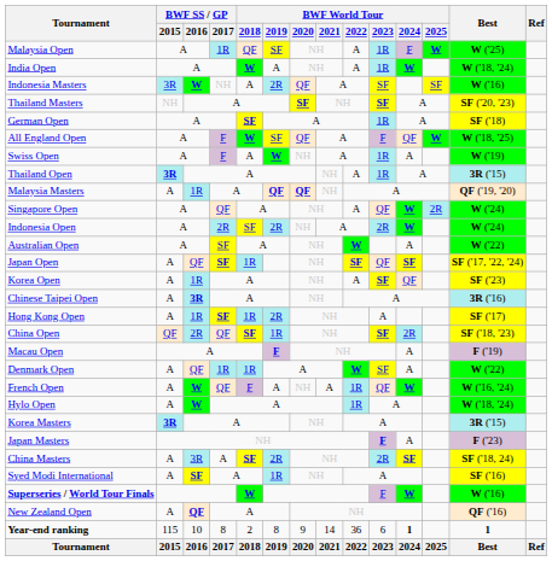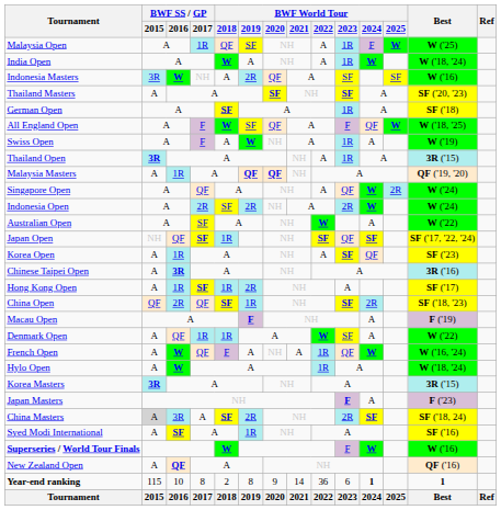 <table class="wikitable" style="font-size: 90%; text-align:center">
 <tr>
 <th rowspan="2">Tournament</th>
 <th colspan="3"><a href='#'>BWF SS</a> / <a href='#'>GP</a></th>
 <th colspan="8"><a href='#'>BWF World Tour</a></th>
 <th rowspan="2">Best</th>
 <th rowspan="2">Ref</th>
 </tr>
 <tr>
 <th>2015</th>
 <th>2016</th>
 <th>2017</th>
 <th><a href='#'>2018</a></th>
 <th><a href='#'>2019</a></th>
 <th><a href='#'>2020</a></th>
 <th><a href='#'>2021</a></th>
 <th><a href='#'>2022</a></th>
 <th><a href='#'>2023</a></th>
 <th><a href='#'>2024</a></th>
 <th><a href='#'>2025</a></th>
 </tr>
 <tr>
 <td align=left><a href='#'>Malaysia Open</a></td>
 <td colspan="2">A</td>
 <td bgcolor=AFEEEE><a href='#'>1R</a></td>
 <td bgcolor=FFEBCD><a href='#'>QF</a></td>
 <td bgcolor=FFFF00><a href='#'>SF</a></td>
 <td colspan="2" style=color:#ccc>NH</td>
 <td>A</td>
 <td bgcolor=AFEEEE><a href='#'>1R</a></td>
 <td bgcolor=D8BFD8><a href='#'>F</a></td>
 <td bgcolor=00FF00><a href='#'><strong>W</strong></a></td>
 <td bgcolor=00FF00><strong>W</strong> ('25)</td>
 <td></td>
 </tr>
 <tr>
 <td align=left><a href='#'>India Open</a></td>
 <td colspan="3">A</td>
 <td bgcolor=00FF00><a href='#'><strong>W</strong></a></td>
 <td>A</td>
 <td colspan="2" style=color:#ccc>NH</td>
 <td>A</td>
 <td bgcolor=AFEEEE><a href='#'>1R</a></td>
 <td bgcolor=00FF00><a href='#'><strong>W</strong></a></td>
 <td><a href='#'></a></td>
 <td bgcolor=00FF00><strong>W</strong> ('18, '24)</td>
 <td></td>
 </tr>
 <tr>
 <td align=left><a href='#'>Indonesia Masters</a></td>
 <td bgcolor=AFEEEE><a href='#'>3R</a></td>
 <td bgcolor=00FF00><a href='#'><strong>W</strong></a></td>
 <td style=color:#ccc>NH</td>
 <td>A</td>
 <td bgcolor=AFEEEE><a href='#'>2R</a></td>
 <td bgcolor=FFEBCD><a href='#'>QF</a></td>
 <td colspan="2">A</td>
 <td bgcolor=FFFF00><a href='#'>SF</a></td>
 <td><a href='#'></a></td>
 <td bgcolor=FFFF00><a href='#'>SF</a></td>
 <td bgcolor=00FF00><strong>W</strong> ('16)</td>
 <td></td>
 </tr>
 <tr>
 <td align=left><a href='#'>Thailand Masters</a></td>
-<td style=color:#ccc>NH</td>
+<td>A</td>
 <td colspan="4">A</td>
 <td bgcolor=FFFF00><a href='#'><strong>SF</strong></a></td>
 <td colspan="2" style=color:#ccc>NH</td>
 <td bgcolor=FFFF00><a href='#'><strong>SF</strong></a></td>
 <td colspan="2">A</td>
 <td bgcolor=FFFF00><strong>SF</strong> ('20, '23)</td>
 <td></td>
 </tr>
 <tr>
 <td align=left><a href='#'>German Open</a></td>
 <td colspan="3">A</td>
 <td bgcolor=FFFF00><strong><a href='#'>SF</a></strong></td>
 <td colspan="4">A</td>
 <td bgcolor=AFEEEE><a href='#'>1R</a></td>
 <td colspan="2">A</td>
 <td bgcolor=FFFF00><strong>SF</strong> ('18)</td>
 <td></td>
 </tr>
 <tr>
 <td align=left><a href='#'>All England Open</a></td>
 <td colspan="2">A</td>
 <td bgcolor=D8BFD8><a href='#'>F</a></td>
 <td bgcolor=00FF00><a href='#'><strong>W</strong></a></td>
 <td bgcolor=FFFF00><a href='#'>SF</a></td>
 <td bgcolor=FFEBCD><a href='#'>QF</a></td>
 <td colspan="2">A</td>
 <td bgcolor=D8BFD8><a href='#'>F</a></td>
 <td bgcolor=FFEBCD><a href='#'>QF</a></td>
 <td bgcolor=00FF00><a href='#'><strong>W</strong></a></td>
 <td bgcolor=00FF00><strong>W</strong> ('18, '25)</td>
 <td></td>
 </tr>
 <tr>
 <td align=left><a href='#'>Swiss Open</a></td>
 <td colspan="2">A</td>
 <td bgcolor=D8BFD8><a href='#'>F</a></td>
 <td>A</td>
 <td bgcolor=00FF00><a href='#'><strong>W</strong></a></td>
 <td style=color:#ccc>NH</td>
 <td colspan="2">A</td>
 <td bgcolor=AFEEEE><a href='#'>1R</a></td>
 <td>A</td>
 <td><a href='#'></a></td>
 <td bgcolor=00FF00><strong>W</strong> ('19)</td>
 <td></td>
 </tr>
 <tr>
 <td align=left><a href='#'>Thailand Open</a></td>
 <td bgcolor=AFEEEE><a href='#'><strong>3R</strong></a></td>
 <td colspan="5">A</td>
 <td style=color:#ccc>NH</td>
 <td>A</td>
 <td bgcolor=AFEEEE><a href='#'>1R</a></td>
 <td colspan="2">A</td>
 <td bgcolor=AFEEEE><strong>3R</strong> ('15)</td>
 <td></td>
 </tr>
 <tr>
 <td align=left><a href='#'>Malaysia Masters</a></td>
 <td>A</td>
 <td bgcolor=AFEEEE><a href='#'>1R</a></td>
 <td colspan="2">A</td>
 <td bgcolor=FFEBCD><a href='#'><strong>QF</strong></a></td>
 <td bgcolor=FFEBCD><a href='#'><strong>QF</strong></a></td>
 <td style=color:#ccc>NH</td>
 <td colspan="4">A</td>
 <td bgcolor=FFEBCD><strong>QF</strong> ('19, '20)</td>
 <td></td>
 </tr>
 <tr>
 <td align=left><a href='#'>Singapore Open</a></td>
 <td colspan="2">A</td>
 <td bgcolor=FFEBCD><a href='#'>QF</a></td>
 <td colspan="2">A</td>
 <td colspan="2" style=color:#ccc>NH</td>
 <td>A</td>
 <td bgcolor=FFEBCD><a href='#'>QF</a></td>
 <td bgcolor=00FF00><a href='#'><strong>W</strong></a></td>
 <td bgcolor=AFEEEE><a href='#'>2R</a></td>
 <td bgcolor=00FF00><strong>W</strong> ('24)</td>
 <td></td>
 </tr>
 <tr>
 <td align=left><a href='#'>Indonesia Open</a></td>
 <td colspan="2">A</td>
 <td bgcolor=AFEEEE><a href='#'>2R</a></td>
 <td bgcolor=FFFF00><a href='#'>SF</a></td>
 <td bgcolor=AFEEEE><a href='#'>2R</a></td>
 <td style=color:#ccc>NH</td>
 <td colspan="2">A</td>
 <td bgcolor=AFEEEE><a href='#'>2R</a></td>
 <td bgcolor=00FF00><a href='#'><strong>W</strong></a></td>
 <td></td>
 <td bgcolor=00FF00><strong>W</strong> ('24)</td>
 <td></td>
 </tr>
 <tr>
 <td align=left><a href='#'>Australian Open</a></td>
 <td colspan="2">A</td>
 <td bgcolor=FFFF00><a href='#'>SF</a></td>
 <td colspan="2">A</td>
 <td colspan="2" style=color:#ccc>NH</td>
 <td bgcolor=00FF00><a href='#'><strong>W</strong></a></td>
 <td><a href='#'></a></td>
 <td>A</td>
 <td></td>
 <td bgcolor=00FF00><strong>W</strong> ('22)</td>
 <td></td>
 </tr>
 <tr>
 <td align=left><a href='#'>Japan Open</a></td>
-<td>A</td>
+<td style=color:#ccc>NH</td>
 <td bgcolor=FFEBCD><a href='#'>QF</a></td>
 <td bgcolor=FFFF00><strong><a href='#'>SF</a></strong></td>
 <td bgcolor=AFEEEE><a href='#'>1R</a></td>
 <td><a href='#'></a></td>
 <td colspan="2" style=color:#ccc>NH</td>
 <td bgcolor=FFFF00><strong><a href='#'>SF</a></strong></td>
 <td bgcolor=FFEBCD><a href='#'>QF</a></td>
 <td bgcolor=FFFF00><strong><a href='#'>SF</a></strong></td>
 <td></td>
 <td bgcolor=FFFF00><strong>SF</strong> ('17, '22, '24)</td>
 <td></td>
 </tr>
 <tr>
 <td align=left><a href='#'>Korea Open</a></td>
 <td>A</td>
 <td bgcolor=AFEEEE><a href='#'>1R</a></td>
 <td colspan="3">A</td>
 <td colspan="2" style=color:#ccc>NH</td>
 <td>A</td>
 <td bgcolor=FFFF00><a href='#'><strong>SF</strong></a></td>
 <td bgcolor=FFEBCD><a href='#'>QF</a></td>
 <td></td>
 <td bgcolor=FFFF00><strong>SF</strong> ('23)</td>
 <td></td>
 </tr>
 <tr>
 <td align=left><a href='#'>Chinese Taipei Open</a></td>
 <td>A</td>
 <td bgcolor=AFEEEE><a href='#'><strong>3R</strong></a></td>
 <td colspan="3">A</td>
 <td colspan="2" style=color:#ccc>NH</td>
 <td colspan="4">A</td>
 <td bgcolor=AFEEEE><strong>3R</strong> ('16)</td>
 <td></td>
 </tr>
 <tr>
 <td align=left><a href='#'>Hong Kong Open</a></td>
 <td>A</td>
 <td bgcolor=AFEEEE><a href='#'>1R</a></td>
 <td bgcolor=FFFF00><a href='#'><strong>SF</strong></a></td>
 <td bgcolor=AFEEEE><a href='#'>1R</a></td>
 <td bgcolor=AFEEEE><a href='#'>2R</a></td>
 <td colspan="3" style=color:#ccc>NH</td>
 <td>A</td>
 <td><a href='#'></a></td>
 <td></td>
 <td bgcolor=FFFF00><strong>SF</strong> ('17)</td>
 <td></td>
 </tr>
 <tr>
 <td align=left><a href='#'>China Open</a></td>
 <td bgcolor=FFEBCD><a href='#'>QF</a></td>
 <td bgcolor=AFEEEE><a href='#'>2R</a></td>
 <td bgcolor=FFEBCD><a href='#'>QF</a></td>
 <td bgcolor=FFFF00><a href='#'><strong>SF</strong></a></td>
 <td bgcolor=AFEEEE><a href='#'>1R</a></td>
 <td colspan="3" style=color:#ccc>NH</td>
 <td bgcolor=FFFF00><a href='#'><strong>SF</strong></a></td>
 <td bgcolor=AFEEEE><a href='#'>2R</a></td>
 <td></td>
 <td bgcolor=FFFF00><strong>SF</strong> ('18, '23)</td>
 <td></td>
 </tr>
 <tr>
 <td align=left><a href='#'>Macau Open</a></td>
 <td colspan="4">A</td>
 <td bgcolor=D8BFD8><a href='#'><strong>F</strong></a></td>
 <td colspan="4" style=color:#ccc>NH</td>
 <td>A</td>
 <td></td>
 <td bgcolor=D8BFD8><strong>F</strong> ('19)</td>
 <td></td>
 </tr>
 <tr>
 <td align=left><a href='#'>Denmark Open</a></td>
 <td>A</td>
 <td bgcolor=FFEBCD><a href='#'>QF</a></td>
 <td bgcolor=AFEEEE><a href='#'>1R</a></td>
 <td bgcolor=AFEEEE><a href='#'>1R</a></td>
 <td colspan="3">A</td>
 <td bgcolor=00FF00><a href='#'><strong>W</strong></a></td>
 <td bgcolor=FFFF00><a href='#'>SF</a></td>
 <td>A</td>
 <td></td>
 <td bgcolor=00FF00><strong>W</strong> ('22)</td>
 <td></td>
 </tr>
 <tr>
 <td align=left><a href='#'>French Open</a></td>
 <td>A</td>
 <td bgcolor=00FF00><a href='#'><strong>W</strong></a></td>
 <td bgcolor=FFEBCD><a href='#'>QF</a></td>
 <td bgcolor=D8BFD8><a href='#'>F</a></td>
 <td>A</td>
 <td style=color:#ccc>NH</td>
 <td>A</td>
 <td bgcolor=AFEEEE><a href='#'>1R</a></td>
 <td bgcolor=FFEBCD><a href='#'>QF</a></td>
 <td bgcolor=00FF00><a href='#'><strong>W</strong></a></td>
 <td></td>
 <td bgcolor=00FF00><strong>W</strong> ('16, '24)</td>
 <td></td>
 </tr>
 <tr>
 <td align=left><a href='#'>Hylo Open</a></td>
 <td>A</td>
 <td bgcolor=00FF00><strong><a href='#'>W</a></strong></td>
 <td colspan="5">A</td>
 <td bgcolor=AFEEEE><a href='#'>1R</a></td>
 <td colspan="2">A</td>
 <td></td>
 <td bgcolor=00FF00><strong>W</strong> ('18, '24)</td>
 <td></td>
 </tr>
 <tr>
 <td align=left><a href='#'>Korea Masters</a></td>
 <td bgcolor=AFEEEE><a href='#'><strong>3R</strong></a></td>
 <td colspan="4">A</td>
 <td colspan="2" style=color:#ccc>NH</td>
 <td colspan="3">A</td>
 <td></td>
 <td bgcolor=AFEEEE><strong>3R</strong> ('15)</td>
 <td></td>
 </tr>
 <tr>
 <td align=left><a href='#'>Japan Masters</a></td>
 <td colspan="8" style=color:#ccc>NH</td>
 <td bgcolor=D8BFD8><a href='#'><strong>F</strong></a></td>
 <td>A</td>
 <td></td>
 <td bgcolor=D8BFD8><strong>F</strong> ('23)</td>
 <td></td>
 </tr>
 <tr>
 <td align=left><a href='#'>China Masters</a></td>
-<td>A</td>
+<td style="background: lightgrey;">A</td>
 <td bgcolor=AFEEEE><a href='#'>3R</a></td>
 <td>A</td>
 <td bgcolor=FFFF00><a href='#'><strong>SF</strong></a></td>
 <td bgcolor=AFEEEE><a href='#'>2R</a></td>
 <td colspan="3" style=color:#ccc>NH</td>
 <td bgcolor=AFEEEE><a href='#'>2R</a></td>
 <td bgcolor=FFFF00><a href='#'><strong>SF</strong></a></td>
 <td></td>
 <td bgcolor=FFFF00><strong>SF</strong> ('18, 24)</td>
 <td></td>
 </tr>
 <tr>
 <td align=left><a href='#'>Syed Modi International</a></td>
 <td>A</td>
 <td bgcolor=FFFF00><a href='#'><strong>SF</strong></a></td>
 <td colspan="2">A</td>
 <td bgcolor=AFEEEE><a href='#'>1R</a></td>
 <td colspan="2" style=color:#ccc>NH</td>
 <td colspan="3">A</td>
 <td></td>
 <td bgcolor=FFFF00><strong>SF</strong> ('16)</td>
 <td></td>
 </tr>
 <tr>
 <td align=left><strong><a href='#'>Superseries</a> / <a href='#'>World Tour Finals</a></strong></td>
 <td colspan="3"></td>
 <td bgcolor=00FF00><a href='#'><strong>W</strong></a></td>
 <td colspan="4"></td>
 <td bgcolor=D8BFD8><a href='#'>F</a></td>
 <td bgcolor=00FF00><a href='#'><strong>W</strong></a></td>
 <td></td>
 <td bgcolor=00FF00><strong>W</strong> ('16)</td>
 <td></td>
 </tr>
 <tr>
 <td align=left><a href='#'>New Zealand Open</a></td>
 <td>A</td>
 <td bgcolor=FFEBCD><a href='#'><strong>QF</strong></a></td>
 <td colspan="3">A</td>
 <td colspan="5" style=color:#ccc>NH</td>
 <td></td>
 <td bgcolor=FFEBCD><strong>QF</strong> ('16)</td>
 <td></td>
 </tr>
 <tr>
 <td align=left><strong>Year-end ranking</strong></td>
 <td>115</td>
 <td>10</td>
 <td>8</td>
 <td>2</td>
 <td>8</td>
 <td>9</td>
 <td>14</td>
 <td>36</td>
 <td>6</td>
 <td><strong>1</strong></td>
 <td></td>
 <td><strong>1</strong></td>
 <td></td>
 </tr>
 <tr>
 <th>Tournament</th>
 <th>2015</th>
 <th>2016</th>
 <th>2017</th>
 <th>2018</th>
 <th>2019</th>
 <th>2020</th>
 <th>2021</th>
 <th>2022</th>
 <th>2023</th>
 <th>2024</th>
 <th>2025</th>
 <th>Best</th>
 <th>Ref</th>
 </tr>
 </table>
